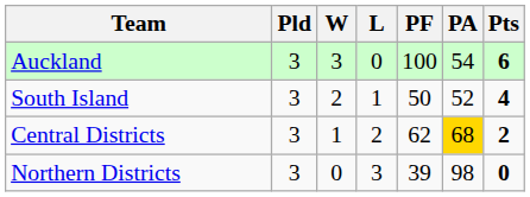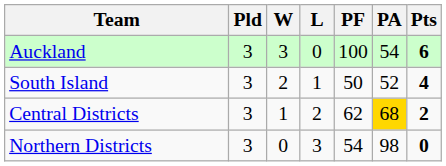 <table class="wikitable" style="text-align:center;">
 <tr>
 <th width=175>Team</th>
 <th width=20 abbr="Played">Pld</th>
 <th width=20 abbr="Won">W</th>
 <th width=20 abbr="Lost">L</th>
 <th width=20 abbr="Points for">PF</th>
 <th width=20 abbr="Points against">PA</th>
 <th width=20 abbr="Points">Pts</th>
 </tr>
 <tr style="background: #ccffcc;">
 <td style="text-align:left;"><a href='#'>Auckland</a></td>
 <td>3</td>
 <td>3</td>
 <td>0</td>
 <td>100</td>
 <td>54</td>
 <td><strong>6</strong></td>
 </tr>
 <tr>
 <td style="text-align:left;"><a href='#'>South Island</a></td>
 <td>3</td>
 <td>2</td>
 <td>1</td>
 <td>50</td>
 <td>52</td>
 <td><strong>4</strong></td>
 </tr>
 <tr>
 <td style="text-align:left;"><a href='#'>Central Districts</a></td>
 <td>3</td>
 <td>1</td>
 <td>2</td>
 <td>62</td>
 <td style="background: gold;">68</td>
 <td><strong>2</strong></td>
 </tr>
 <tr>
 <td style="text-align:left;"><a href='#'>Northern Districts</a></td>
 <td>3</td>
 <td>0</td>
 <td>3</td>
-<td>39</td>
+<td>54</td>
 <td>98</td>
 <td><strong>0</strong></td>
 </tr>
 </table>
